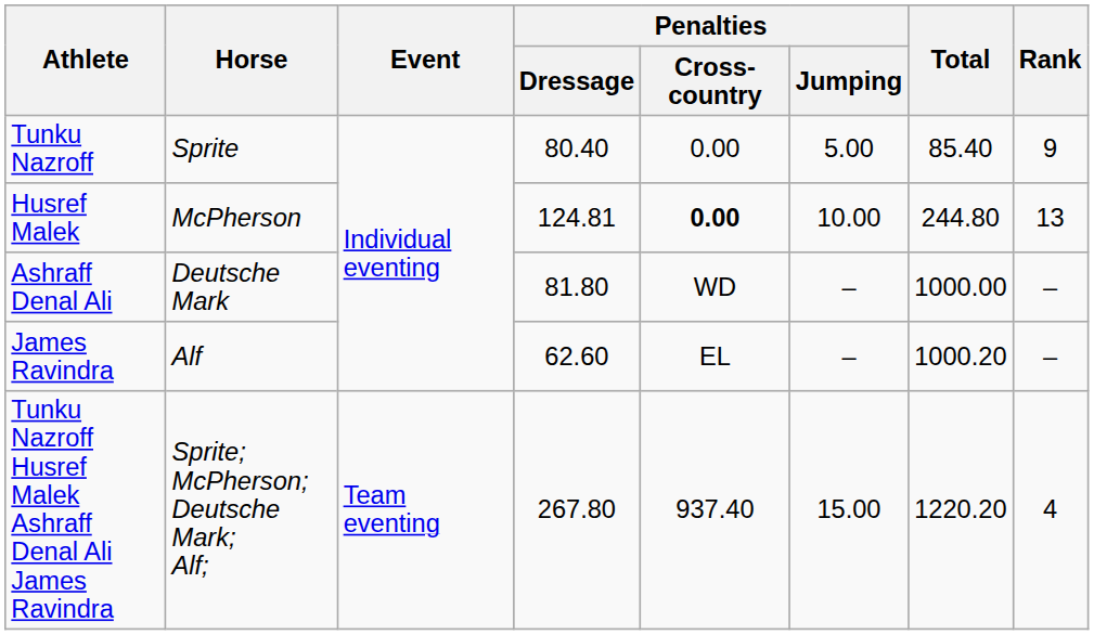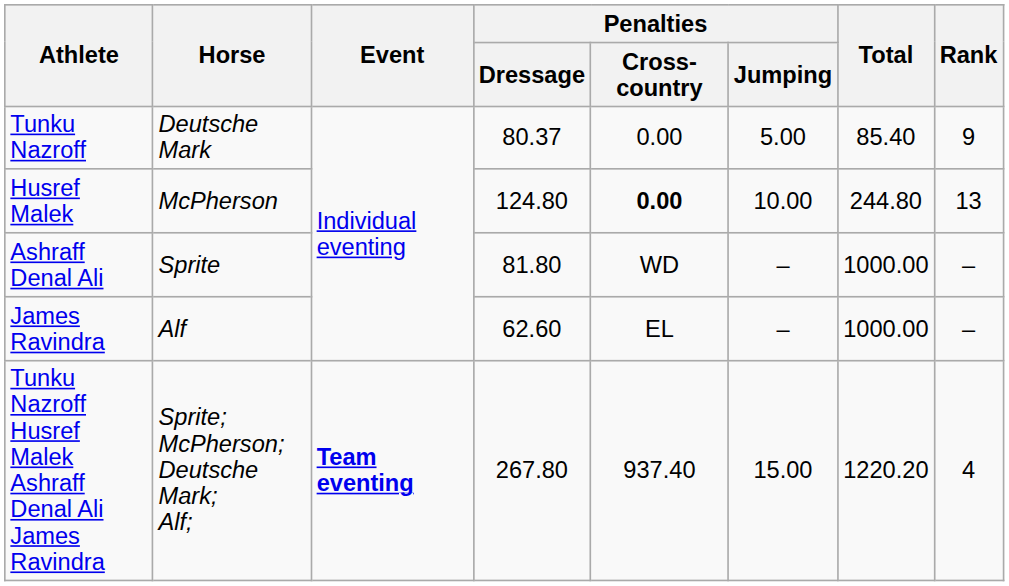 <table class="wikitable" style="text-align:center; font-size:90%">
 <tr>
 <th rowspan=2>Athlete</th>
 <th rowspan=2>Horse</th>
 <th rowspan=2>Event</th>
 <th colspan=3>Penalties</th>
 <th rowspan=2>Total</th>
 <th rowspan=2>Rank</th>
 </tr>
 <tr>
 <th>Dressage</th>
 <th>Cross-country</th>
 <th>Jumping</th>
 </tr>
 <tr>
 <td align=left><a href='#'>Tunku Nazroff</a></td>
-<td align=left><em>Sprite</em></td>
+<td align=left><em>Deutsche Mark</em></td>
 <td rowspan=4 align=left><a href='#'>Individual eventing</a></td>
-<td>80.40</td>
+<td>80.37</td>
 <td>0.00</td>
 <td>5.00</td>
 <td>85.40</td>
 <td>9</td>
 </tr>
 <tr>
 <td align=left><a href='#'>Husref Malek</a></td>
 <td align=left><em>McPherson</em></td>
-<td>124.81</td>
+<td>124.80</td>
 <td><strong>0.00</strong></td>
 <td>10.00</td>
 <td>244.80</td>
 <td>13</td>
 </tr>
 <tr>
 <td align=left><a href='#'>Ashraff Denal Ali</a></td>
-<td align=left><em>Deutsche Mark</em></td>
+<td align=left><em>Sprite</em></td>
 <td>81.80</td>
 <td>WD</td>
 <td>–</td>
 <td>1000.00</td>
 <td>–</td>
 </tr>
 <tr>
 <td align=left><a href='#'>James Ravindra</a></td>
 <td align=left><em>Alf</em></td>
 <td>62.60</td>
 <td>EL</td>
 <td>–</td>
-<td>1000.20</td>
+<td>1000.00</td>
 <td>–</td>
 </tr>
 <tr>
 <td align=left><a href='#'>Tunku Nazroff</a><br><a href='#'>Husref Malek</a><br><a href='#'>Ashraff Denal Ali</a><br><a href='#'>James Ravindra</a></td>
 <td align=left><em>Sprite;<br>McPherson;<br>Deutsche Mark;<br> Alf;</em></td>
-<td align=left><a href='#'>Team eventing</a></td>
+<td align=left><strong><a href='#'>Team eventing</a></strong></td>
 <td>267.80</td>
 <td>937.40</td>
 <td>15.00</td>
 <td>1220.20</td>
 <td>4</td>
 </tr>
 </table>
